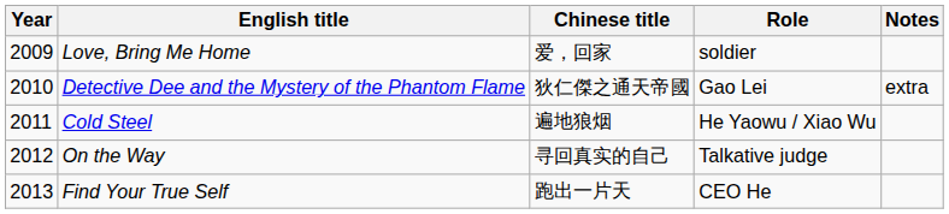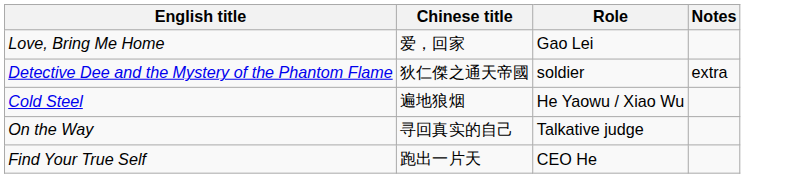 <table class="wikitable">
 <tr>
-<th>Year</th>
 <th>English title</th>
 <th>Chinese title</th>
 <th>Role</th>
 <th class="unsortable">Notes</th>
 </tr>
 <tr>
-<td>2009</td>
 <td><em>Love, Bring Me Home</em></td>
 <td>爱，回家</td>
-<td>soldier</td>
+<td>Gao Lei</td>
 <td></td>
 </tr>
 <tr>
-<td>2010</td>
 <td><em><a href='#'>Detective Dee and the Mystery of the Phantom Flame</a></em></td>
 <td>狄仁傑之通天帝國</td>
-<td>Gao Lei</td>
+<td>soldier</td>
 <td>extra</td>
 </tr>
 <tr>
-<td>2011</td>
 <td><em><a href='#'>Cold Steel</a></em></td>
 <td>遍地狼烟</td>
 <td>He Yaowu / Xiao Wu</td>
 <td></td>
 </tr>
 <tr>
-<td>2012</td>
 <td><em>On the Way</em></td>
 <td>寻回真实的自己</td>
 <td>Talkative judge</td>
 <td></td>
 </tr>
 <tr>
-<td>2013</td>
 <td><em>Find Your True Self</em></td>
 <td>跑出一片天</td>
 <td>CEO He</td>
 <td></td>
 </tr>
 </table>
